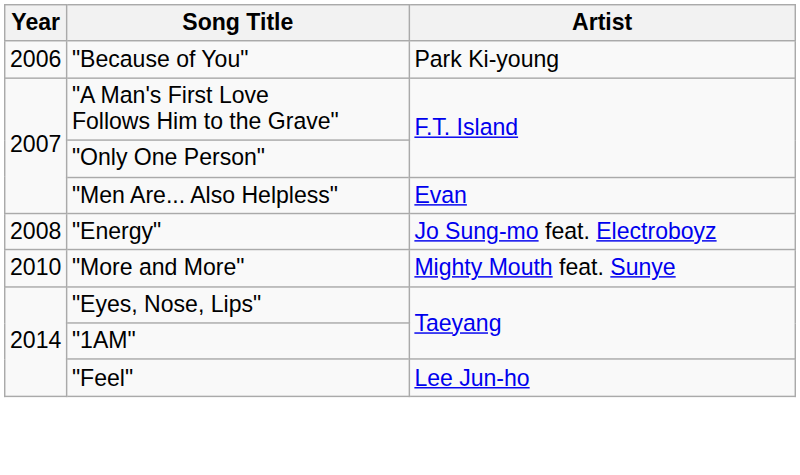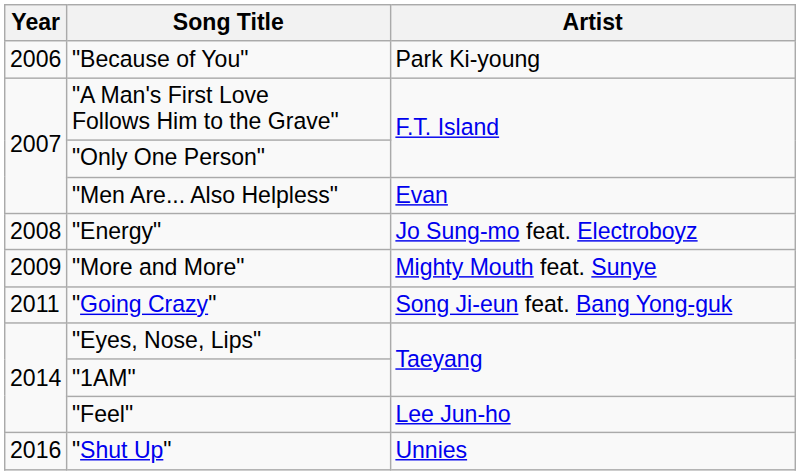 <table class="wikitable sortable" width="550">
 <tr>
 <th width=10>Year</th>
 <th>Song Title</th>
 <th>Artist</th>
 </tr>
 <tr>
 <td>2006</td>
 <td>"Because of You"</td>
 <td>Park Ki-young</td>
 </tr>
 <tr>
 <td rowspan=3>2007</td>
 <td>"A Man's First Love <br> Follows Him to the Grave"</td>
 <td rowspan=2><a href='#'>F.T. Island</a></td>
 </tr>
 <tr>
 <td>"Only One Person"</td>
 </tr>
 <tr>
 <td>"Men Are... Also Helpless"</td>
 <td><a href='#'>Evan</a></td>
 </tr>
 <tr>
 <td>2008</td>
 <td>"Energy"</td>
 <td><a href='#'>Jo Sung-mo</a> feat. <a href='#'>Electroboyz</a></td>
 </tr>
 <tr>
-<td>2010</td>
+<td>2009</td>
 <td>"More and More"</td>
 <td><a href='#'>Mighty Mouth</a> feat. <a href='#'>Sunye</a></td>
+</tr>
+<tr>
+<td>2011</td>
+<td>"<a href='#'>Going Crazy</a>"</td>
+<td><a href='#'>Song Ji-eun</a> feat. <a href='#'>Bang Yong-guk</a></td>
 </tr>
 <tr>
 <td rowspan=3>2014</td>
 <td>"Eyes, Nose, Lips"</td>
 <td rowspan=2><a href='#'>Taeyang</a></td>
 </tr>
 <tr>
 <td>"1AM"</td>
 </tr>
 <tr>
 <td>"Feel"</td>
 <td><a href='#'>Lee Jun-ho</a></td>
 </tr>
+<tr>
+<td>2016</td>
+<td>"<a href='#'>Shut Up</a>"</td>
+<td><a href='#'>Unnies</a></td>
+</tr>
 </table>
